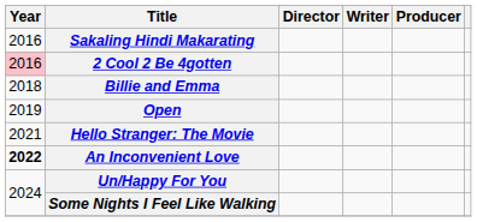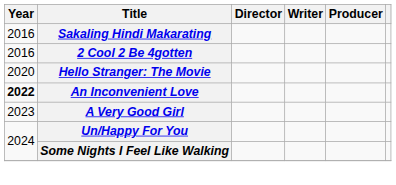 <table class="wikitable plainrowheaders sortable">
 <tr style="background:#ccc; text-align:center;">
 <th scope="col">Year</th>
 <th scope="col">Title</th>
 <th scope="col">Director</th>
 <th scope="col">Writer</th>
 <th scope="col">Producer</th>
 <th scope="col" class="unsortable"></th>
 </tr>
 <tr>
 <td>2016</td>
 <th scope=row><em><a href='#'>Sakaling Hindi Makarating</a></em></th>
 <td></td>
 <td></td>
 <td></td>
 <td style="text-align:center;"></td>
 </tr>
 <tr>
-<td style="background: pink;">2016</td>
+<td>2016</td>
 <th scope=row><em><a href='#'>2 Cool 2 Be 4gotten</a></em></th>
 <td></td>
 <td></td>
 <td></td>
 <td style="text-align:center;"></td>
 </tr>
 <tr>
-<td>2018</td>
-<th scope=row><em><a href='#'>Billie and Emma</a></em></th>
-<td></td>
-<td></td>
-<td></td>
-<td style="text-align:center;"></td>
-</tr>
-<tr>
-<td>2019</td>
-<th scope=row><em><a href='#'>Open</a></em></th>
-<td></td>
-<td></td>
-<td></td>
-<td style="text-align:center;"></td>
-</tr>
-<tr>
-<td>2021</td>
+<td>2020</td>
 <th scope=row><em><a href='#'>Hello Stranger: The Movie</a></em></th>
 <td></td>
 <td></td>
 <td></td>
 <td style="text-align:center;"></td>
 </tr>
 <tr>
 <td><strong>2022</strong></td>
 <th scope=row><em><a href='#'>An Inconvenient Love</a></em></th>
 <td></td>
 <td></td>
 <td></td>
 <td style="text-align:center;"></td>
+</tr>
+<tr>
+<td>2023</td>
+<th scope=row><em><a href='#'>A Very Good Girl</a></em></th>
+<td></td>
+<td></td>
+<td></td>
+<td></td>
 </tr>
 <tr>
 <td rowspan="2">2024</td>
 <th scope=row><em><a href='#'>Un/Happy For You</a></em></th>
 <td></td>
 <td></td>
 <td></td>
 <td></td>
 </tr>
 <tr>
 <th scope=row><em>Some Nights I Feel Like Walking</em></th>
 <td></td>
 <td></td>
 <td></td>
 <td style="text-align:center;"></td>
 </tr>
 <tr>
 </tr>
 </table>
